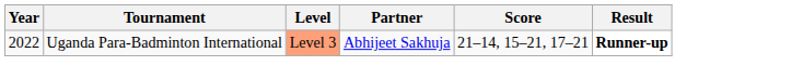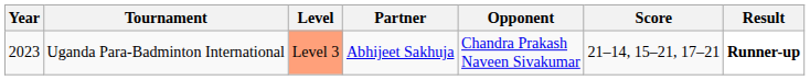 <table class="sortable wikitable" style="font-size: 90%;">
 <tr>
 <th>Year</th>
 <th>Tournament</th>
 <th>Level</th>
 <th>Partner</th>
+<th>Opponent</th>
 <th>Score</th>
 <th>Result</th>
 </tr>
 <tr>
-<td align="center">2022</td>
+<td align="center">2023</td>
 <td align="left">Uganda Para-Badminton International</td>
 <td align="left" style="background: lightsalmon;">Level 3</td>
 <td> <a href='#'>Abhijeet Sakhuja</a></td>
+<td align="left"> <a href='#'>Chandra Prakash</a><br> <a href='#'>Naveen Sivakumar</a></td>
 <td align="left">21–14, 15–21, 17–21</td>
 <td style="text-align:left; background:white"> <strong>Runner-up</strong></td>
 </tr>
 </table>
